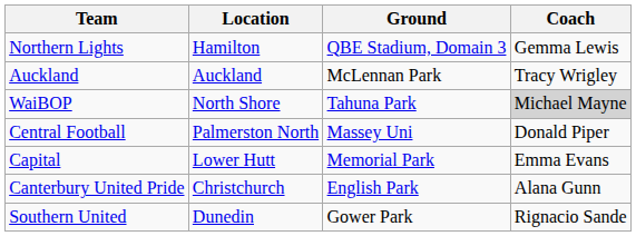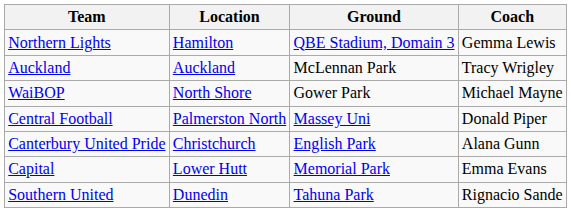 <table class="wikitable sortable">
 <tr>
 <th>Team</th>
 <th>Location</th>
 <th>Ground</th>
 <th>Coach</th>
 </tr>
 <tr>
 <td><a href='#'>Northern Lights</a></td>
 <td><a href='#'>Hamilton</a></td>
 <td><a href='#'>QBE Stadium, Domain 3</a></td>
 <td>Gemma Lewis</td>
 </tr>
 <tr>
 <td><a href='#'>Auckland</a></td>
 <td><a href='#'>Auckland</a></td>
 <td>McLennan Park</td>
 <td>Tracy Wrigley</td>
 </tr>
 <tr>
 <td><a href='#'>WaiBOP</a></td>
 <td><a href='#'>North Shore</a></td>
-<td><a href='#'>Tahuna Park</a></td>
-<td style="background: lightgrey;">Michael Mayne</td>
+<td>Gower Park</td>
+<td>Michael Mayne</td>
 </tr>
 <tr>
 <td><a href='#'>Central Football</a></td>
 <td><a href='#'>Palmerston North</a></td>
 <td><a href='#'>Massey Uni</a></td>
 <td>Donald Piper</td>
 </tr>
 <tr>
+<td><a href='#'>Canterbury United Pride</a></td>
+<td><a href='#'>Christchurch</a></td>
+<td><a href='#'>English Park</a></td>
+<td>Alana Gunn</td>
+</tr>
+<tr>
 <td><a href='#'>Capital</a></td>
 <td><a href='#'>Lower Hutt</a></td>
 <td><a href='#'>Memorial Park</a></td>
 <td>Emma Evans</td>
 </tr>
 <tr>
-<td><a href='#'>Canterbury United Pride</a></td>
-<td><a href='#'>Christchurch</a></td>
-<td><a href='#'>English Park</a></td>
-<td>Alana Gunn</td>
-</tr>
-<tr>
 <td><a href='#'>Southern United</a></td>
 <td><a href='#'>Dunedin</a></td>
-<td>Gower Park</td>
+<td><a href='#'>Tahuna Park</a></td>
 <td>Rignacio Sande</td>
 </tr>
 </table>
